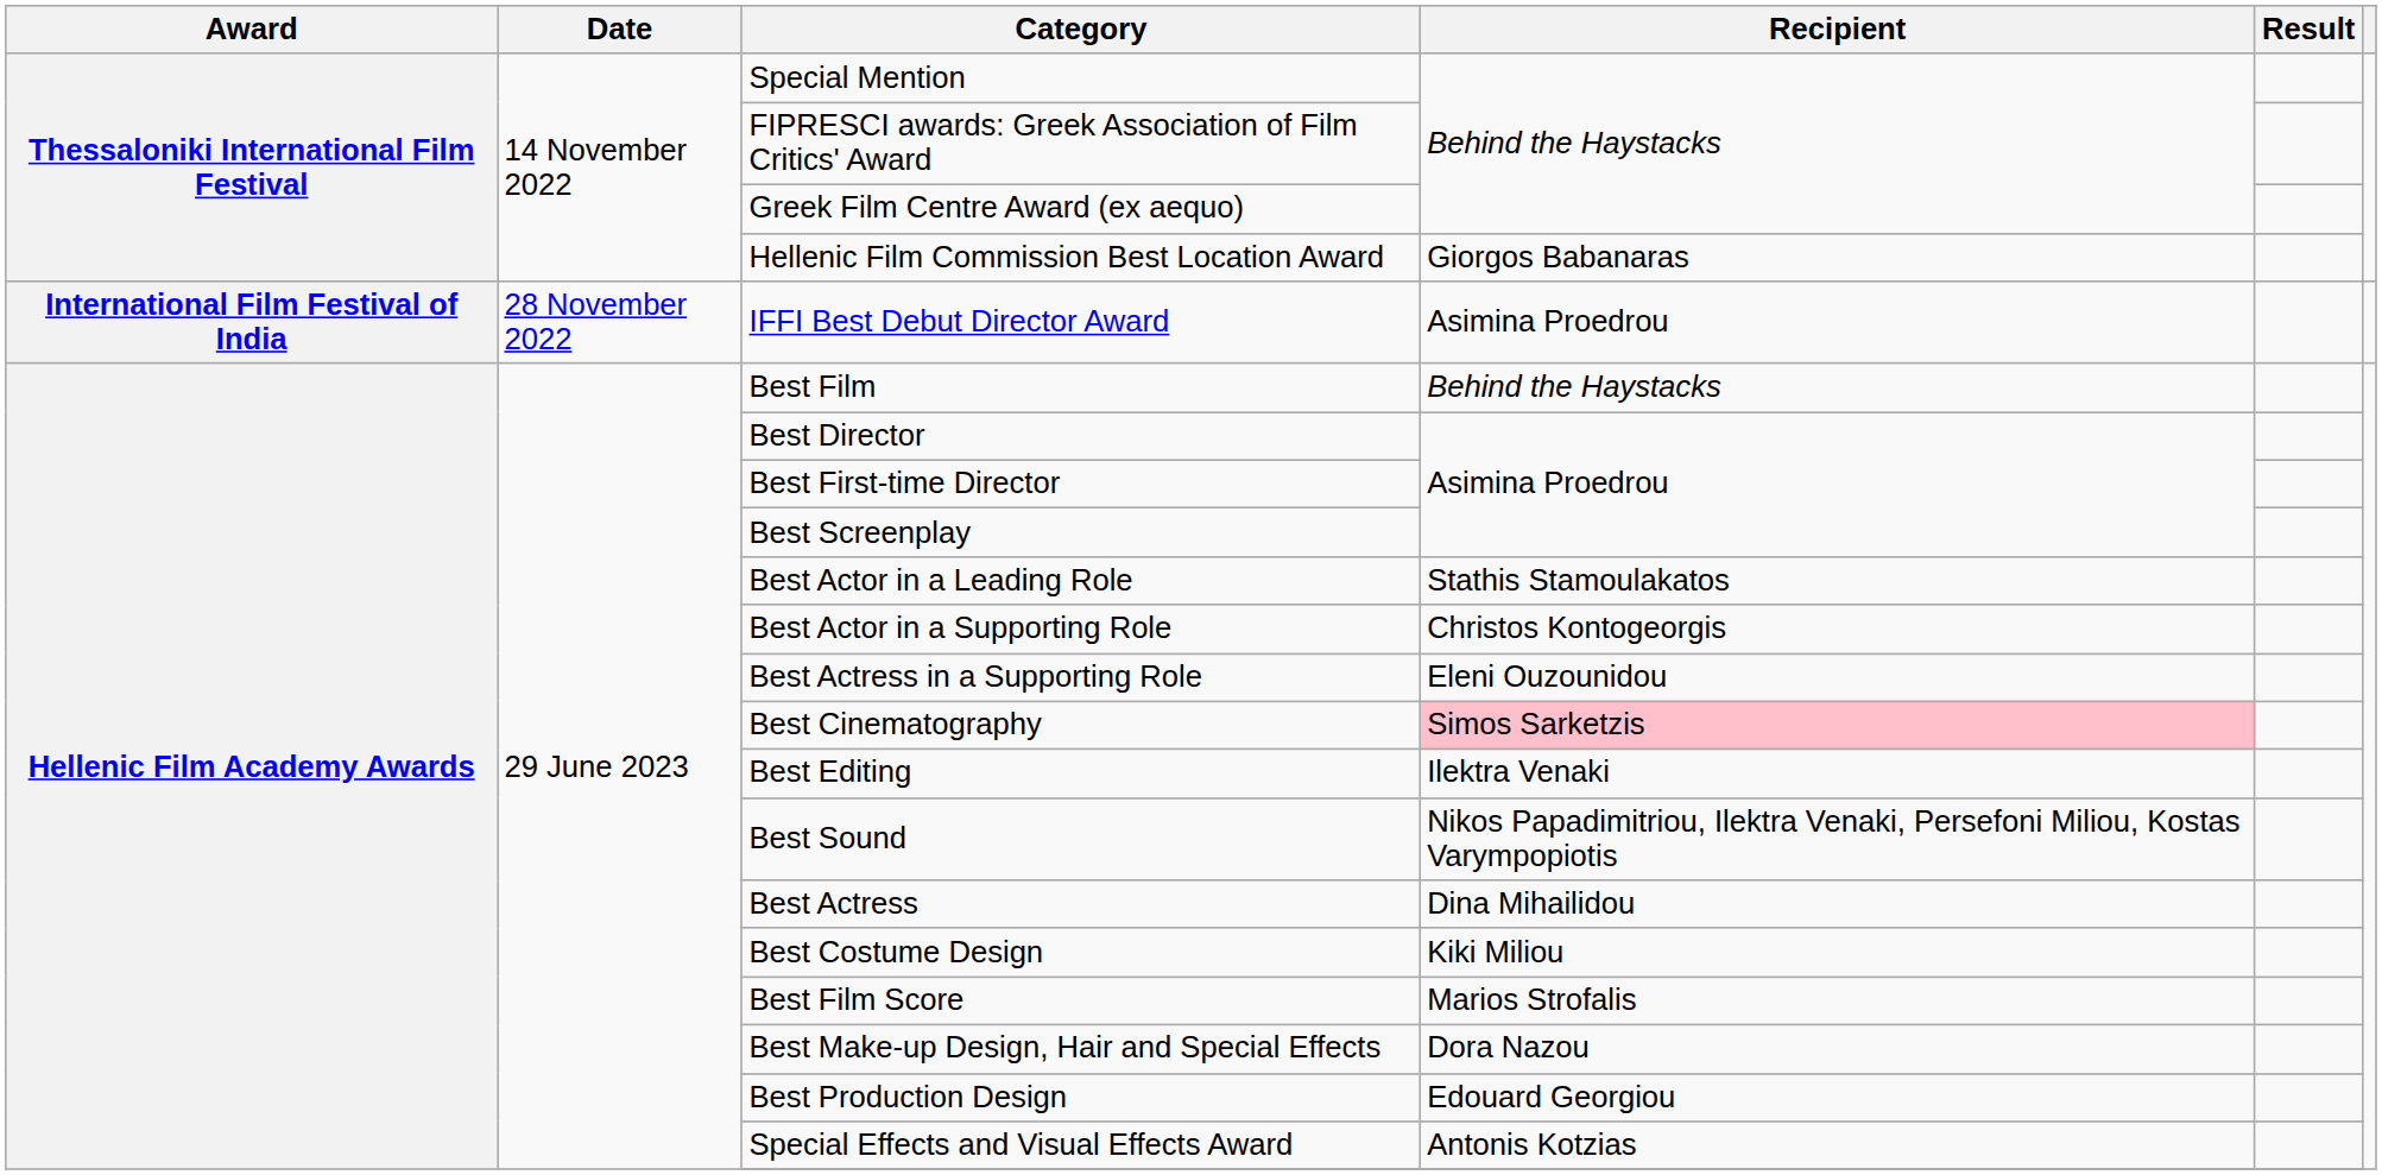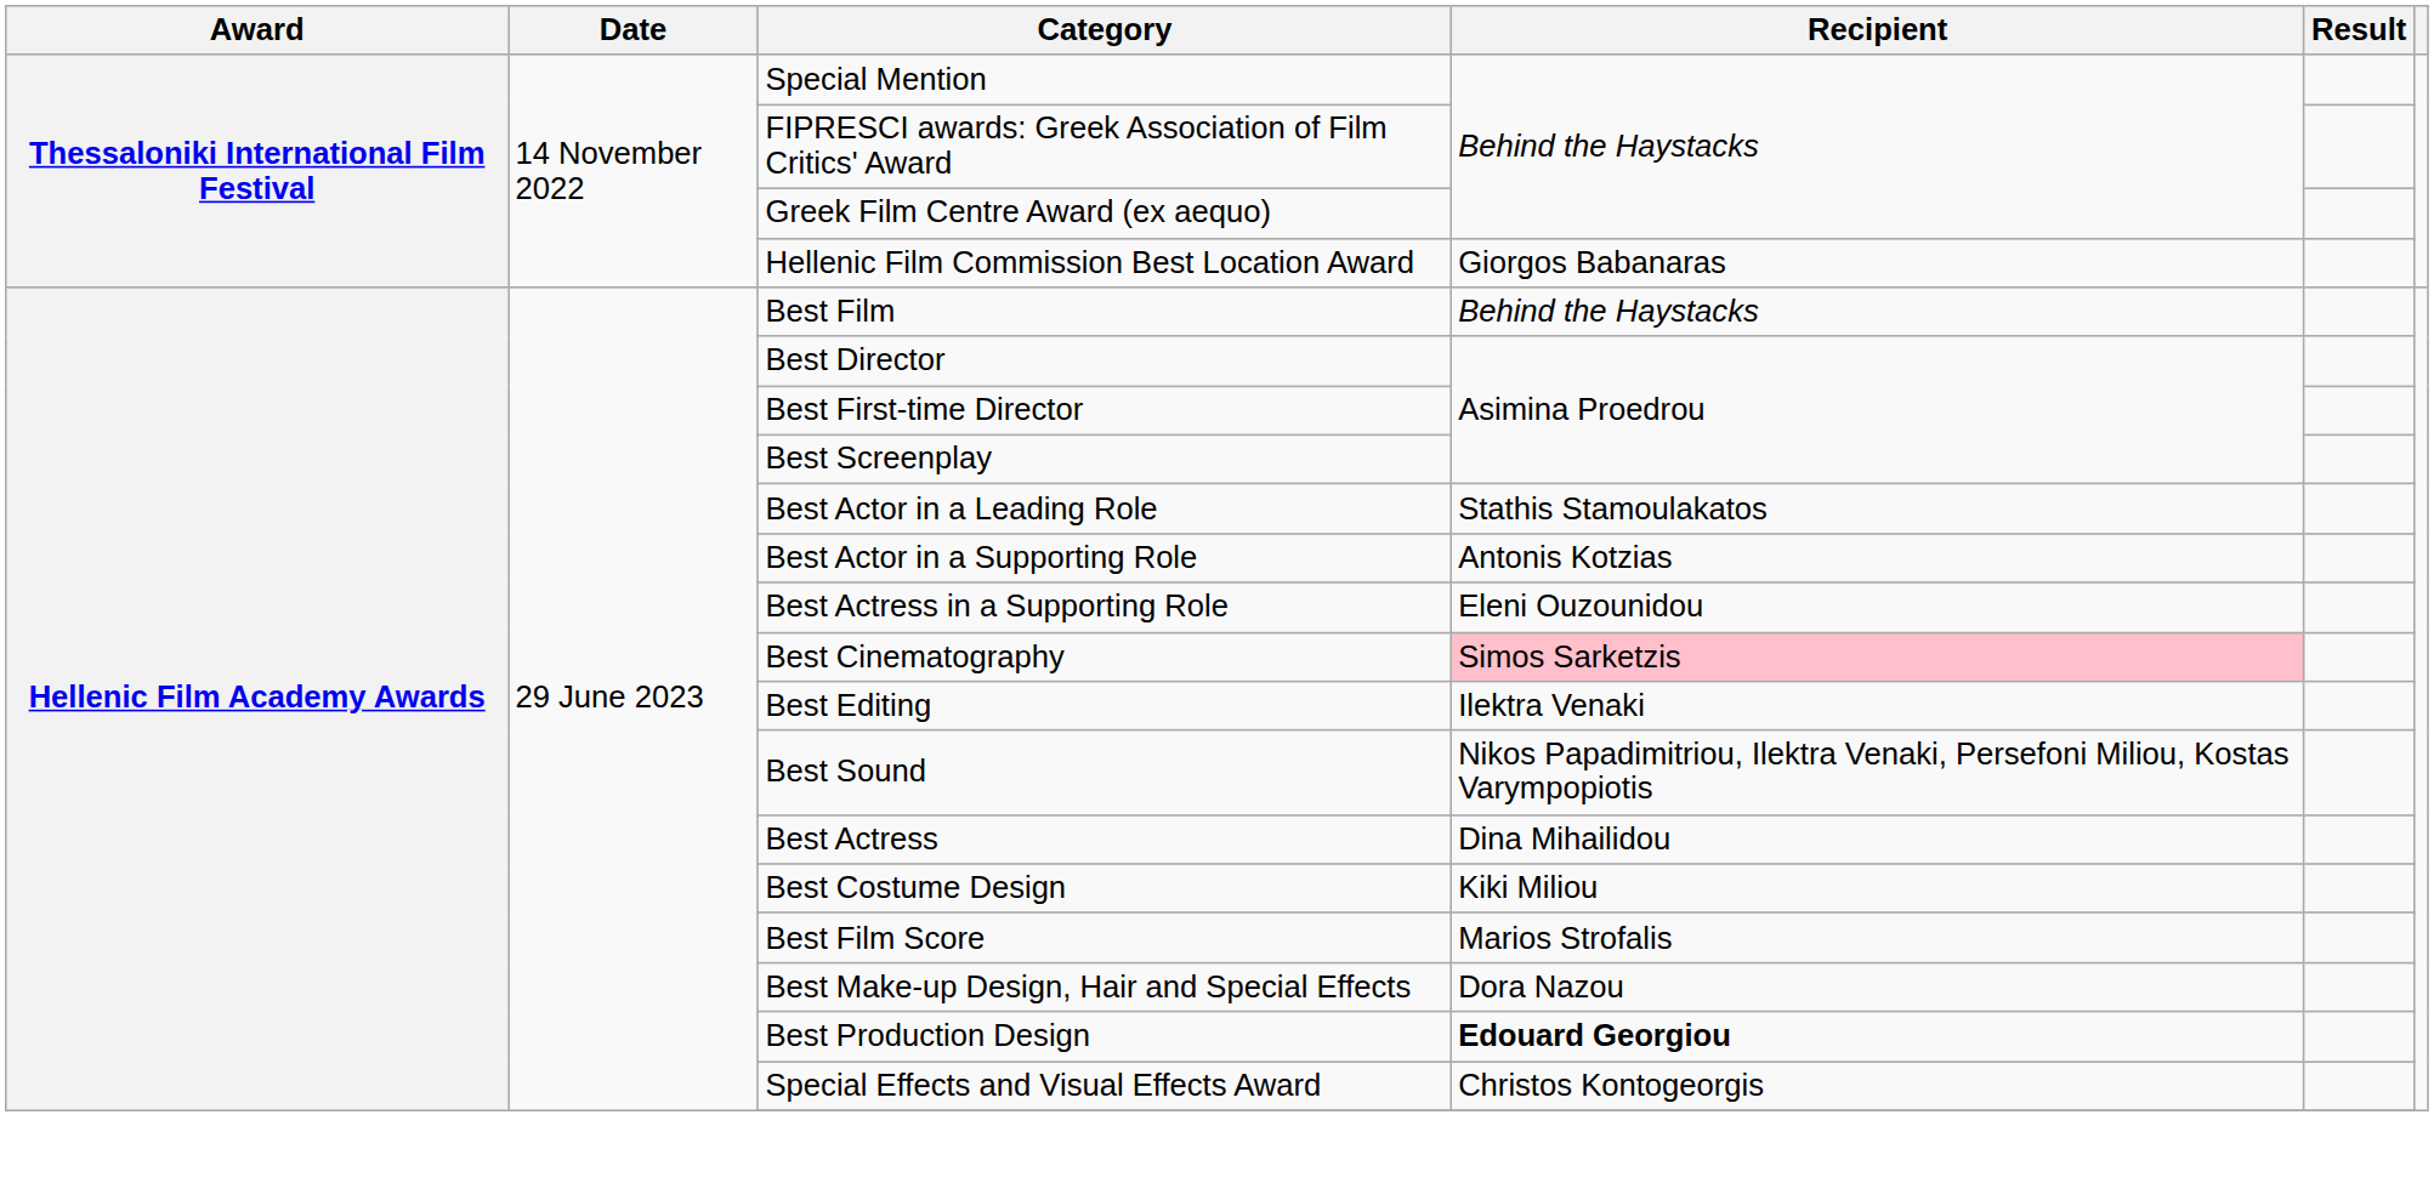 <table class="wikitable sortable plainrowheaders">
 <tr>
 <th>Award</th>
 <th>Date</th>
 <th>Category</th>
 <th>Recipient</th>
 <th>Result</th>
 <th></th>
 </tr>
 <tr>
 <th scope="row" rowspan="4"><a href='#'>Thessaloniki International Film Festival</a></th>
 <td rowspan="4">14 November 2022</td>
 <td>Special Mention</td>
 <td rowspan=3><em>Behind the Haystacks</em></td>
 <td></td>
 <td align="center" rowspan="4"></td>
 </tr>
 <tr>
 <td>FIPRESCI awards: Greek Association of Film Critics' Award</td>
 <td></td>
 </tr>
 <tr>
 <td>Greek Film Centre Award (ex aequo)</td>
 <td></td>
 </tr>
 <tr>
 <td>Hellenic Film Commission Best Location Award</td>
 <td>Giorgos Babanaras</td>
 <td></td>
 </tr>
 <tr>
-<th scope="row" rowspan="1"><a href='#'>International Film Festival of India</a></th>
-<td rowspan="1"><a href='#'>28 November 2022</a></td>
-<td><a href='#'>IFFI Best Debut Director Award</a></td>
-<td rowspan=1>Asimina Proedrou</td>
-<td></td>
-<td align="center" rowspan="1"></td>
-</tr>
-<tr>
 <th scope="row" rowspan="17"><a href='#'>Hellenic Film Academy Awards</a></th>
 <td rowspan="17">29 June 2023</td>
 <td>Best Film</td>
 <td rowspan=1><em>Behind the Haystacks</em></td>
 <td></td>
 <td align="center" rowspan="17"></td>
 </tr>
 <tr>
 <td>Best Director</td>
 <td rowspan=3>Asimina Proedrou</td>
 <td></td>
 </tr>
 <tr>
 <td>Best First-time Director</td>
 <td></td>
 </tr>
 <tr>
 <td>Best Screenplay</td>
 <td></td>
 </tr>
 <tr>
 <td>Best Actor in a Leading Role</td>
 <td>Stathis Stamoulakatos</td>
 <td></td>
 </tr>
 <tr>
 <td>Best Actor in a Supporting Role</td>
-<td>Christos Kontogeorgis</td>
+<td>Antonis Kotzias</td>
 <td></td>
 </tr>
 <tr>
 <td>Best Actress in a Supporting Role</td>
 <td>Eleni Ouzounidou</td>
 <td></td>
 </tr>
 <tr>
 <td>Best Cinematography</td>
 <td style="background: pink;">Simos Sarketzis</td>
 <td></td>
 </tr>
 <tr>
 <td>Best Editing</td>
 <td>Ilektra Venaki</td>
 <td></td>
 </tr>
 <tr>
 <td>Best Sound</td>
 <td>Nikos Papadimitriou, Ilektra Venaki, Persefoni Miliou, Kostas Varympopiotis</td>
 <td></td>
 </tr>
 <tr>
 <td>Best Actress</td>
 <td>Dina Mihailidou</td>
 <td></td>
 </tr>
 <tr>
 <td>Best Costume Design</td>
 <td>Kiki Miliou</td>
 <td></td>
 </tr>
 <tr>
 <td>Best Film Score</td>
 <td>Marios Strofalis</td>
 <td></td>
 </tr>
 <tr>
 <td>Best Make-up Design, Hair and Special Effects</td>
 <td>Dora Nazou</td>
 <td></td>
 </tr>
 <tr>
 <td>Best Production Design</td>
-<td>Edouard Georgiou</td>
+<td><strong>Edouard Georgiou</strong></td>
 <td></td>
 </tr>
 <tr>
 <td>Special Effects and Visual Effects Award</td>
-<td>Antonis Kotzias</td>
+<td>Christos Kontogeorgis</td>
 <td></td>
 </tr>
 <tr>
 </tr>
 </table>
